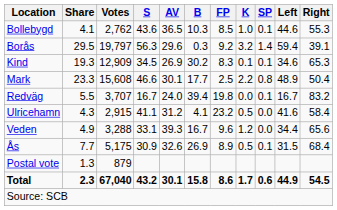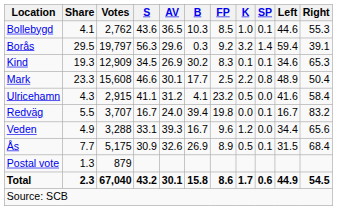 <table class="wikitable sortable" style=text-align:right>
 <tr>
 <th>Location</th>
 <th>Share</th>
 <th>Votes</th>
 <th><a href='#'>S</a></th>
 <th><a href='#'>AV</a></th>
 <th><a href='#'>B</a></th>
 <th><a href='#'>FP</a></th>
 <th><a href='#'>K</a></th>
 <th><a href='#'>SP</a></th>
 <th>Left</th>
 <th>Right</th>
 </tr>
 <tr>
 <td align=left><a href='#'>Bollebygd</a></td>
 <td>4.1</td>
 <td>2,762</td>
 <td>43.6</td>
 <td>36.5</td>
 <td>10.3</td>
 <td>8.5</td>
 <td>1.0</td>
 <td>0.1</td>
 <td>44.6</td>
 <td>55.3</td>
 </tr>
 <tr>
 <td align=left><a href='#'>Borås</a></td>
 <td>29.5</td>
 <td>19,797</td>
 <td>56.3</td>
 <td>29.6</td>
 <td>0.3</td>
 <td>9.2</td>
 <td>3.2</td>
 <td>1.4</td>
 <td>59.4</td>
 <td>39.1</td>
 </tr>
 <tr>
 <td align=left><a href='#'>Kind</a></td>
 <td>19.3</td>
 <td>12,909</td>
 <td>34.5</td>
 <td>26.9</td>
 <td>30.2</td>
 <td>8.3</td>
 <td>0.1</td>
 <td>0.1</td>
 <td>34.6</td>
 <td>65.3</td>
 </tr>
 <tr>
 <td align=left><a href='#'>Mark</a></td>
 <td>23.3</td>
 <td>15,608</td>
 <td>46.6</td>
 <td>30.1</td>
 <td>17.7</td>
 <td>2.5</td>
 <td>2.2</td>
 <td>0.8</td>
 <td>48.9</td>
 <td>50.4</td>
 </tr>
 <tr>
+<td align=left><a href='#'>Ulricehamn</a></td>
+<td>4.3</td>
+<td>2,915</td>
+<td>41.1</td>
+<td>31.2</td>
+<td>4.1</td>
+<td>23.2</td>
+<td>0.5</td>
+<td>0.0</td>
+<td>41.6</td>
+<td>58.4</td>
+</tr>
+<tr>
 <td align=left><a href='#'>Redväg</a></td>
 <td>5.5</td>
 <td>3,707</td>
 <td>16.7</td>
 <td>24.0</td>
 <td>39.4</td>
 <td>19.8</td>
 <td>0.0</td>
 <td>0.1</td>
 <td>16.7</td>
 <td>83.2</td>
-</tr>
-<tr>
-<td align=left><a href='#'>Ulricehamn</a></td>
-<td>4.3</td>
-<td>2,915</td>
-<td>41.1</td>
-<td>31.2</td>
-<td>4.1</td>
-<td>23.2</td>
-<td>0.5</td>
-<td>0.0</td>
-<td>41.6</td>
-<td>58.4</td>
 </tr>
 <tr>
 <td align=left><a href='#'>Veden</a></td>
 <td>4.9</td>
 <td>3,288</td>
 <td>33.1</td>
 <td>39.3</td>
 <td>16.7</td>
 <td>9.6</td>
 <td>1.2</td>
 <td>0.0</td>
 <td>34.4</td>
 <td>65.6</td>
 </tr>
 <tr>
 <td align=left><a href='#'>Ås</a></td>
 <td>7.7</td>
 <td>5,175</td>
 <td>30.9</td>
 <td>32.6</td>
 <td>26.9</td>
 <td>8.9</td>
 <td>0.5</td>
 <td>0.1</td>
 <td>31.5</td>
 <td>68.4</td>
 </tr>
 <tr>
 <td align=left><a href='#'>Postal vote</a></td>
 <td>1.3</td>
 <td>879</td>
 <td></td>
 <td></td>
 <td></td>
 <td></td>
 <td></td>
 <td></td>
 <td></td>
 <td></td>
 </tr>
 <tr>
 <td align=left><strong>Total</strong></td>
 <td><strong>2.3</strong></td>
 <td><strong>67,040</strong></td>
 <td><strong>43.2</strong></td>
 <td><strong>30.1</strong></td>
 <td><strong>15.8</strong></td>
 <td><strong>8.6</strong></td>
 <td><strong>1.7</strong></td>
 <td><strong>0.6</strong></td>
 <td><strong>44.9</strong></td>
 <td><strong>54.5</strong></td>
 </tr>
 <tr>
 <td align=left colspan=11>Source: SCB </td>
 </tr>
 </table>
